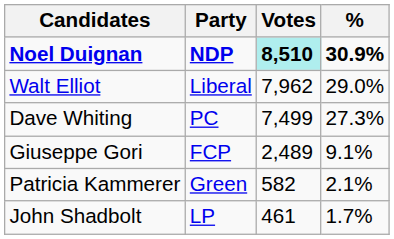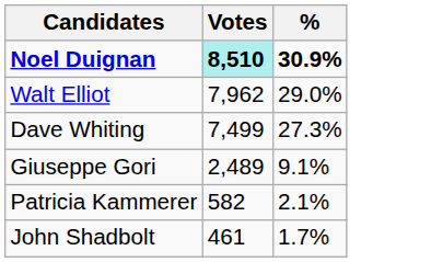 <table class="wikitable">
 <tr>
 <th>Candidates</th>
-<th>Party</th>
 <th>Votes</th>
 <th>%</th>
 </tr>
 <tr>
 <td><strong><a href='#'>Noel Duignan</a></strong></td>
-<td><a href='#'><strong>NDP</strong></a></td>
 <td style="background: paleturquoise;"><strong>8,510</strong></td>
 <td><strong>30.9%</strong></td>
 </tr>
 <tr>
 <td><a href='#'>Walt Elliot</a></td>
-<td><a href='#'>Liberal</a></td>
 <td>7,962</td>
 <td>29.0%</td>
 </tr>
 <tr>
 <td>Dave Whiting</td>
-<td><a href='#'>PC</a></td>
 <td>7,499</td>
 <td>27.3%</td>
 </tr>
 <tr>
 <td>Giuseppe Gori</td>
-<td><a href='#'>FCP</a></td>
 <td>2,489</td>
 <td>9.1%</td>
 </tr>
 <tr>
 <td>Patricia Kammerer</td>
-<td><a href='#'>Green</a></td>
 <td>582</td>
 <td>2.1%</td>
 </tr>
 <tr>
 <td>John Shadbolt</td>
-<td><a href='#'>LP</a></td>
 <td>461</td>
 <td>1.7%</td>
 </tr>
 </table>
